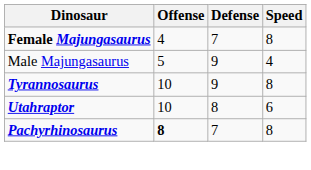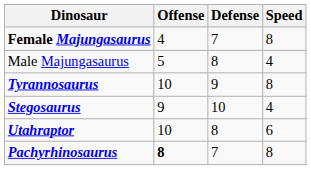 <table class="wikitable">
 <tr>
 <th>Dinosaur</th>
 <th>Offense</th>
 <th>Defense</th>
 <th>Speed</th>
 </tr>
 <tr>
 <td><strong>Female <em><a href='#'>Majungasaurus</a><strong><em></td>
 <td>4</td>
 <td>7</td>
 <td>8</td>
 </tr>
 <tr>
 <td></strong>Male </em><a href='#'>Majungasaurus</a></em></strong></td>
 <td>5</td>
-<td>9</td>
+<td>8</td>
 <td>4</td>
 </tr>
 <tr>
 <td><strong><em><a href='#'>Tyrannosaurus</a></em></strong></td>
 <td>10</td>
 <td>9</td>
 <td>8</td>
+</tr>
+<tr>
+<td><strong><em><a href='#'>Stegosaurus</a></em></strong></td>
+<td>9</td>
+<td>10</td>
+<td>4</td>
 </tr>
 <tr>
 <td><strong><em><a href='#'>Utahraptor</a></em></strong></td>
 <td>10</td>
 <td>8</td>
 <td>6</td>
 </tr>
 <tr>
 <td><strong><em><a href='#'>Pachyrhinosaurus</a></em></strong></td>
 <td><strong>8</strong></td>
 <td>7</td>
 <td>8</td>
 </tr>
 </table>
